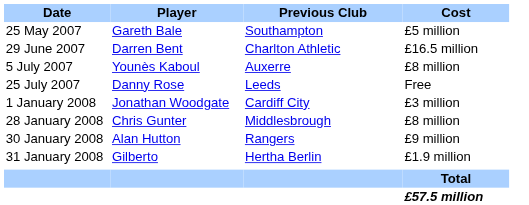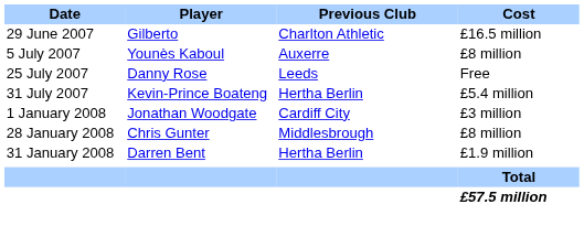 <table border="0" cellspacing="0" cellpadding="2">
 <tr style="background:#aad0ff;">
 <th width=20%>Date</th>
 <th width=25%>Player</th>
 <th width=30%>Previous Club</th>
 <th width=20%>Cost</th>
 </tr>
 <tr>
-<td>25 May 2007</td>
-<td> <a href='#'>Gareth Bale</a></td>
-<td> <a href='#'>Southampton</a></td>
-<td>£5 million</td>
-</tr>
-<tr>
 <td>29 June 2007</td>
-<td> <a href='#'>Darren Bent</a></td>
+<td> <a href='#'>Gilberto</a></td>
 <td> <a href='#'>Charlton Athletic</a></td>
 <td>£16.5 million</td>
 </tr>
 <tr>
 <td>5 July 2007</td>
 <td> <a href='#'>Younès Kaboul</a></td>
 <td> <a href='#'>Auxerre</a></td>
 <td>£8 million</td>
 </tr>
 <tr>
 <td>25 July 2007</td>
 <td> <a href='#'>Danny Rose</a></td>
 <td> <a href='#'>Leeds</a></td>
 <td>Free</td>
 </tr>
 <tr>
+<td>31 July 2007</td>
+<td> <a href='#'>Kevin-Prince Boateng</a></td>
+<td> <a href='#'>Hertha Berlin</a></td>
+<td>£5.4 million</td>
+</tr>
+<tr>
 <td>1 January 2008</td>
 <td> <a href='#'>Jonathan Woodgate</a></td>
 <td> <a href='#'>Cardiff City</a></td>
 <td>£3 million</td>
 </tr>
 <tr>
 <td>28 January 2008</td>
 <td> <a href='#'>Chris Gunter</a></td>
 <td> <a href='#'>Middlesbrough</a></td>
 <td>£8 million</td>
 </tr>
 <tr>
-<td>30 January 2008</td>
-<td> <a href='#'>Alan Hutton</a></td>
-<td> <a href='#'>Rangers</a></td>
-<td>£9 million</td>
-</tr>
-<tr>
 <td>31 January 2008</td>
-<td> <a href='#'>Gilberto</a></td>
+<td> <a href='#'>Darren Bent</a></td>
 <td> <a href='#'>Hertha Berlin</a></td>
 <td>£1.9 million</td>
 </tr>
 <tr>
 <td></td>
 </tr>
 <tr style="background:#aad0ff;">
 <th width=20%></th>
 <th width=25%></th>
 <th width=30%></th>
 <th width=20%>Total</th>
 </tr>
 <tr>
 <td></td>
 <td></td>
 <td></td>
 <td><strong><em>£57.5 million</em></strong></td>
 </tr>
 </table>
